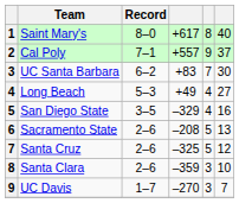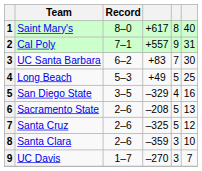 <table class="wikitable sortable collapsible plainrowheaders" style="font-size:90%;">
 <tr>
 <th scope=col></th>
 <th scope=col>Team</th>
 <th scope=col>Record</th>
 <th scope=col></th>
 <th scope=col></th>
 <th scope=col></th>
 </tr>
 <tr bgcolor=ccffcc>
 <th align=center>1</th>
 <td> <a href='#'>Saint Mary's</a></td>
 <td align=center>8–0</td>
 <td align=center>+617</td>
 <td align=center>8</td>
 <td align=center>40</td>
 </tr>
 <tr bgcolor=ccffcc>
 <th align=center>2</th>
 <td> <a href='#'>Cal Poly</a></td>
 <td align=center>7–1</td>
 <td align=center>+557</td>
 <td align=center>9</td>
-<td align=center>37</td>
+<td align=center>31</td>
 </tr>
 <tr>
 <th align=center>3</th>
 <td> <a href='#'>UC Santa Barbara</a></td>
 <td align=center>6–2</td>
 <td align=center>+83</td>
 <td align=center>7</td>
 <td align=center>30</td>
 </tr>
 <tr>
 <th align=center>4</th>
 <td> <a href='#'>Long Beach</a></td>
 <td align=center>5–3</td>
 <td align=center>+49</td>
-<td align=center>4</td>
-<td align=center>27</td>
+<td align=center>5</td>
+<td align=center>25</td>
 </tr>
 <tr>
 <th align=center>5</th>
 <td> <a href='#'>San Diego State</a></td>
 <td align=center>3–5</td>
 <td align=center>–329</td>
 <td align=center>4</td>
 <td align=center>16</td>
 </tr>
 <tr>
 <th align=center>6</th>
 <td>  <a href='#'>Sacramento State</a></td>
 <td align=center>2–6</td>
 <td align=center>–208</td>
 <td align=center>5</td>
 <td align=center>13</td>
 </tr>
 <tr>
 <th align=center>7</th>
 <td> <a href='#'>Santa Cruz</a></td>
 <td align=center>2–6</td>
 <td align=center>–325</td>
 <td align=center>5</td>
 <td align=center>12</td>
 </tr>
 <tr>
 <th align=center>8</th>
 <td> <a href='#'>Santa Clara</a></td>
 <td align=center>2–6</td>
 <td align=center>–359</td>
 <td align=center>3</td>
 <td align=center>10</td>
 </tr>
 <tr>
 <th align=center>9</th>
 <td> <a href='#'>UC Davis</a></td>
 <td align=center>1–7</td>
 <td align=center>–270</td>
 <td align=center>3</td>
 <td align=center>7</td>
 </tr>
 <tr>
 </tr>
 </table>
